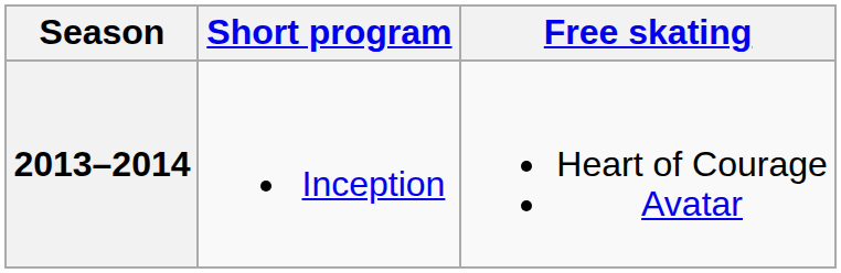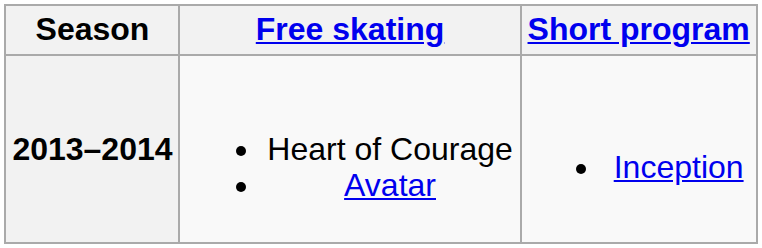 <table class=wikitable style=text-align:center>
 <tr>
 <th>Season</th>
+<th><a href='#'>Free skating</a></th>
 <th><a href='#'>Short program</a></th>
-<th><a href='#'>Free skating</a></th>
 </tr>
 <tr>
 <th>2013–2014</th>
+<td><br><ul><li>Heart of Courage <br></li><li><a href='#'>Avatar</a> <br></li></ul></td>
 <td><br><ul><li><a href='#'>Inception</a> <br></li></ul></td>
-<td><br><ul><li>Heart of Courage <br></li><li><a href='#'>Avatar</a> <br></li></ul></td>
 </tr>
 </table>
